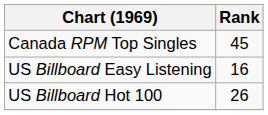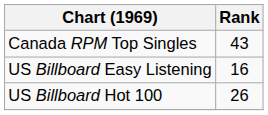 <table class="wikitable sortable">
 <tr>
 <th>Chart (1969)</th>
 <th style="text-align:center;">Rank</th>
 </tr>
 <tr>
 <td>Canada <em>RPM</em> Top Singles </td>
-<td style="text-align:center;">45</td>
+<td style="text-align:center;">43</td>
 </tr>
 <tr>
 <td>US <em>Billboard</em> Easy Listening</td>
 <td style="text-align:center;">16</td>
 </tr>
 <tr>
 <td>US <em>Billboard</em> Hot 100 </td>
 <td style="text-align:center;">26</td>
 </tr>
 <tr>
 </tr>
 </table>
